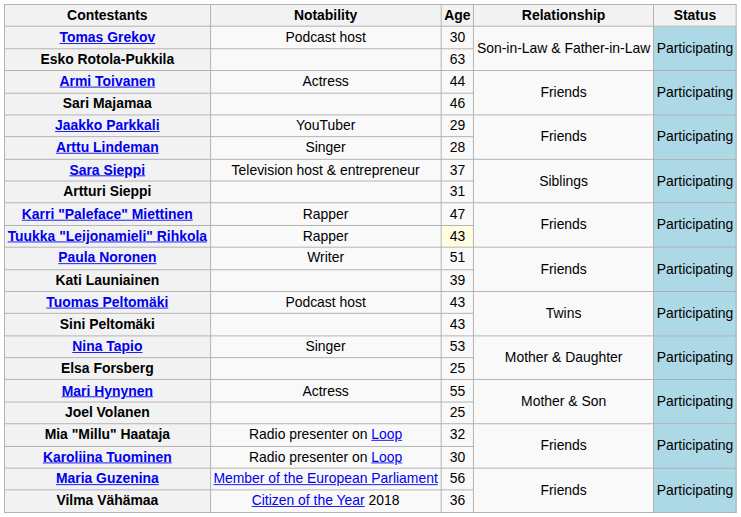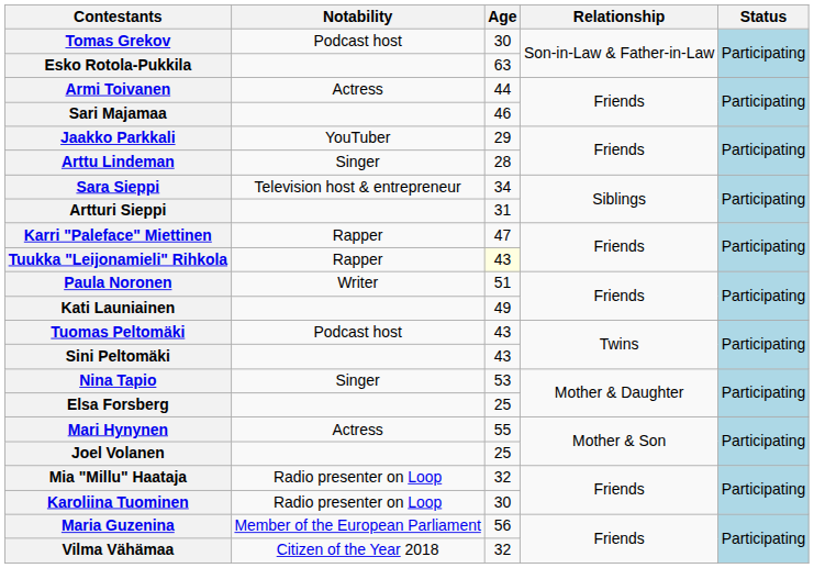 <table class="wikitable sortable" style="text-align:center;">
 <tr>
 <th scope="col">Contestants</th>
 <th class="unsortable" scope="col">Notability</th>
 <th scope="col">Age</th>
 <th class="unsortable" scope="col">Relationship</th>
 <th scope="col">Status</th>
 </tr>
 <tr>
 <th scope="row"><a href='#'>Tomas Grekov</a></th>
 <td>Podcast host</td>
 <td>30</td>
 <td rowspan="2">Son-in-Law & Father-in-Law</td>
 <td rowspan="2" bgcolor="lightblue">Participating</td>
 </tr>
 <tr>
 <th scope="row">Esko Rotola-Pukkila</th>
 <td></td>
 <td>63</td>
 </tr>
 <tr>
 <th scope="row"><a href='#'>Armi Toivanen</a></th>
 <td>Actress</td>
 <td>44</td>
 <td rowspan="2">Friends</td>
 <td rowspan="2" bgcolor="lightblue">Participating</td>
 </tr>
 <tr>
 <th scope="row">Sari Majamaa</th>
 <td></td>
 <td>46</td>
 </tr>
 <tr>
 <th scope="row"><a href='#'>Jaakko Parkkali</a></th>
 <td>YouTuber</td>
 <td>29</td>
 <td rowspan="2">Friends</td>
 <td rowspan="2" bgcolor="lightblue">Participating</td>
 </tr>
 <tr>
 <th scope="row"><a href='#'>Arttu Lindeman</a></th>
 <td>Singer</td>
 <td>28</td>
 </tr>
 <tr>
 <th scope="row"><a href='#'>Sara Sieppi</a></th>
 <td>Television host & entrepreneur</td>
-<td>37</td>
+<td>34</td>
 <td rowspan="2">Siblings</td>
 <td rowspan="2" bgcolor="lightblue">Participating</td>
 </tr>
 <tr>
 <th scope="row">Artturi Sieppi</th>
 <td></td>
 <td>31</td>
 </tr>
 <tr>
 <th scope="row"><a href='#'>Karri "Paleface" Miettinen</a></th>
 <td>Rapper</td>
 <td>47</td>
 <td rowspan="2">Friends</td>
 <td rowspan="2" bgcolor="lightblue">Participating</td>
 </tr>
 <tr>
 <th scope="row"><a href='#'>Tuukka "Leijonamieli" Rihkola</a></th>
 <td>Rapper</td>
 <td style="background: lightyellow;">43</td>
 </tr>
 <tr>
 <th scope="row"><a href='#'>Paula Noronen</a></th>
 <td>Writer</td>
 <td>51</td>
 <td rowspan="2">Friends</td>
 <td rowspan="2" bgcolor="lightblue">Participating</td>
 </tr>
 <tr>
 <th scope="row">Kati Launiainen</th>
 <td></td>
-<td>39</td>
+<td>49</td>
 </tr>
 <tr>
 <th scope="row"><a href='#'>Tuomas Peltomäki</a></th>
 <td>Podcast host</td>
 <td>43</td>
 <td rowspan="2">Twins</td>
 <td rowspan="2" bgcolor="lightblue">Participating</td>
 </tr>
 <tr>
 <th scope="row">Sini Peltomäki</th>
 <td></td>
 <td>43</td>
 </tr>
 <tr>
 <th scope="row"><a href='#'>Nina Tapio</a></th>
 <td>Singer</td>
 <td>53</td>
 <td rowspan="2">Mother & Daughter</td>
 <td rowspan="2" bgcolor="lightblue">Participating</td>
 </tr>
 <tr>
 <th scope="row">Elsa Forsberg</th>
 <td></td>
 <td>25</td>
 </tr>
 <tr>
 <th scope="row"><a href='#'>Mari Hynynen</a></th>
 <td>Actress</td>
 <td>55</td>
 <td rowspan="2">Mother & Son</td>
 <td rowspan="2" bgcolor="lightblue">Participating</td>
 </tr>
 <tr>
 <th scope="row">Joel Volanen</th>
 <td></td>
 <td>25</td>
 </tr>
 <tr>
 <th scope="row">Mia "Millu" Haataja</th>
 <td>Radio presenter on <a href='#'>Loop</a></td>
 <td>32</td>
 <td rowspan="2">Friends</td>
 <td rowspan="2" bgcolor="lightblue">Participating</td>
 </tr>
 <tr>
 <th scope="row"><a href='#'>Karoliina Tuominen</a></th>
 <td>Radio presenter on <a href='#'>Loop</a></td>
 <td>30</td>
 </tr>
 <tr>
 <th scope="row"><a href='#'>Maria Guzenina</a></th>
 <td><a href='#'>Member of the European Parliament</a></td>
 <td>56</td>
 <td rowspan="2">Friends</td>
 <td rowspan="2" bgcolor="lightblue">Participating</td>
 </tr>
 <tr>
 <th scope="row">Vilma Vähämaa</th>
 <td><a href='#'>Citizen of the Year</a> 2018</td>
-<td>36</td>
+<td>32</td>
 </tr>
 </table>
